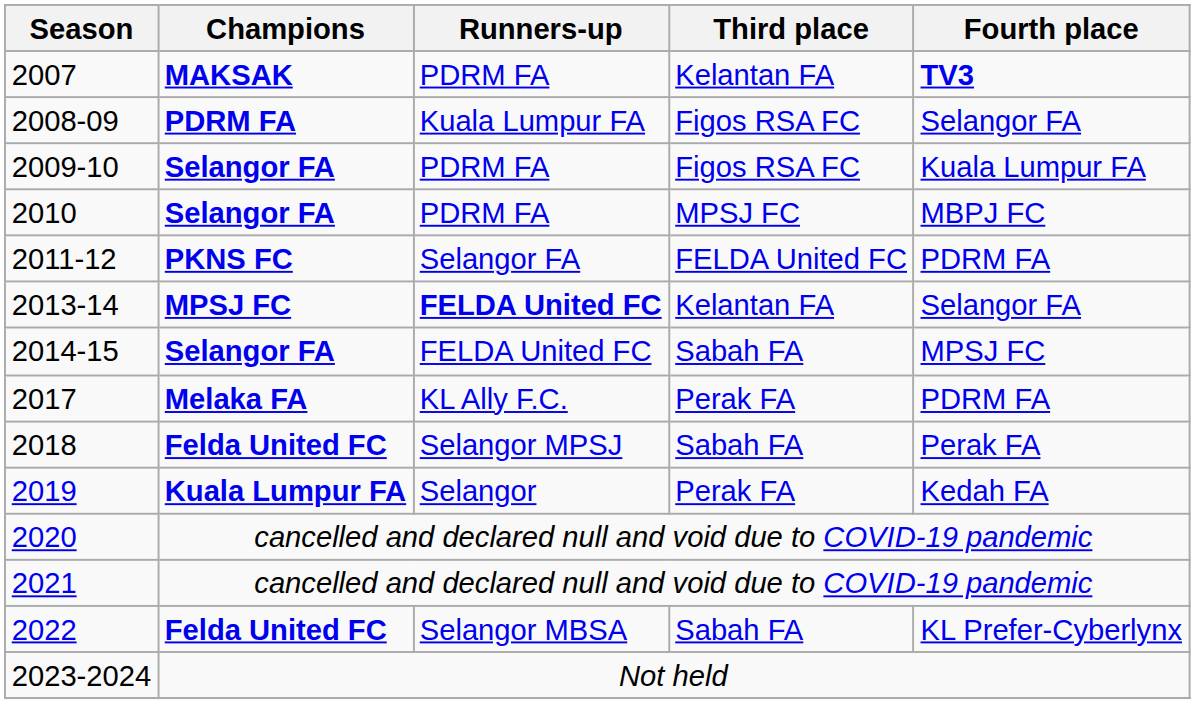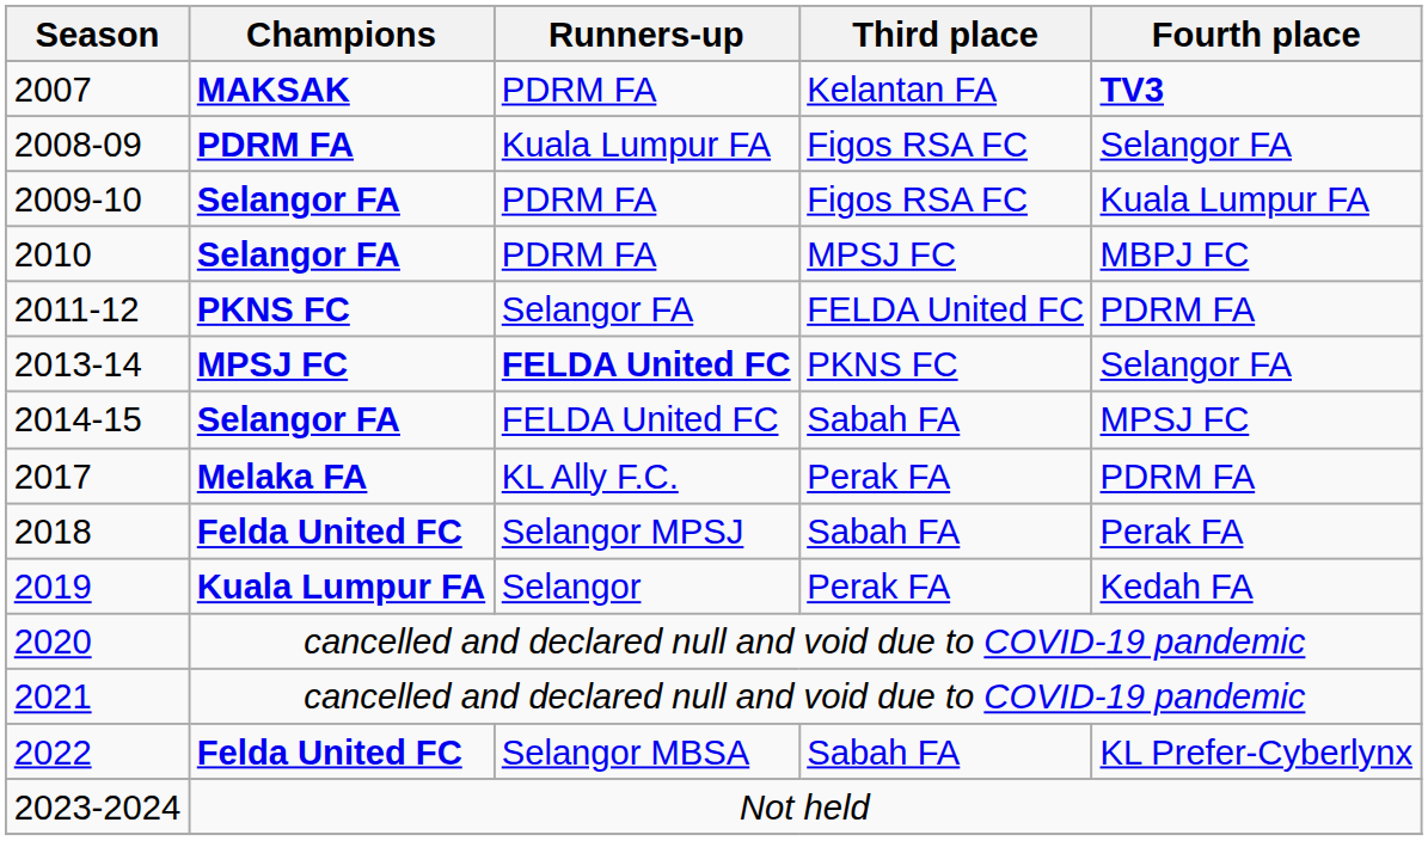 <table class="wikitable" style="font-size:95%;">
 <tr>
 <th>Season</th>
 <th>Champions</th>
 <th>Runners-up</th>
 <th>Third place</th>
 <th>Fourth place</th>
 </tr>
 <tr>
 <td>2007</td>
 <td> <strong><a href='#'>MAKSAK</a></strong></td>
 <td> <a href='#'>PDRM FA</a></td>
 <td> <a href='#'>Kelantan FA</a></td>
 <td> <strong><a href='#'>TV3</a></strong></td>
 </tr>
 <tr>
 <td>2008-09</td>
 <td> <strong><a href='#'>PDRM FA</a></strong></td>
 <td> <a href='#'>Kuala Lumpur FA</a></td>
 <td> <a href='#'>Figos RSA FC</a></td>
 <td> <a href='#'>Selangor FA</a></td>
 </tr>
 <tr>
 <td>2009-10</td>
 <td> <strong><a href='#'>Selangor FA</a></strong></td>
 <td> <a href='#'>PDRM FA</a></td>
 <td> <a href='#'>Figos RSA FC</a></td>
 <td> <a href='#'>Kuala Lumpur FA</a></td>
 </tr>
 <tr>
 <td>2010</td>
 <td> <strong><a href='#'>Selangor FA</a></strong></td>
 <td> <a href='#'>PDRM FA</a></td>
 <td> <a href='#'>MPSJ FC</a></td>
 <td> <a href='#'>MBPJ FC</a></td>
 </tr>
 <tr>
 <td>2011-12</td>
 <td> <strong><a href='#'>PKNS FC</a></strong></td>
 <td> <a href='#'>Selangor FA</a></td>
 <td> <a href='#'>FELDA United FC</a></td>
 <td> <a href='#'>PDRM FA</a></td>
 </tr>
 <tr>
 <td>2013-14</td>
 <td> <strong><a href='#'>MPSJ FC</a></strong></td>
 <td><strong> <a href='#'>FELDA United FC</a></strong></td>
-<td> <a href='#'>Kelantan FA</a></td>
+<td> <a href='#'>PKNS FC</a></td>
 <td> <a href='#'>Selangor FA</a></td>
 </tr>
 <tr>
 <td>2014-15</td>
 <td> <strong><a href='#'>Selangor FA</a></strong></td>
 <td> <a href='#'>FELDA United FC</a></td>
 <td> <a href='#'>Sabah FA</a></td>
 <td> <a href='#'>MPSJ FC</a></td>
 </tr>
 <tr>
 <td>2017</td>
 <td> <strong><a href='#'>Melaka FA</a></strong></td>
 <td> <a href='#'>KL Ally F.C.</a></td>
 <td> <a href='#'>Perak FA</a></td>
 <td> <a href='#'>PDRM FA</a></td>
 </tr>
 <tr>
 <td>2018</td>
 <td> <strong><a href='#'>Felda United FC</a></strong></td>
 <td> <a href='#'>Selangor MPSJ</a></td>
 <td> <a href='#'>Sabah FA</a></td>
 <td> <a href='#'>Perak FA</a></td>
 </tr>
 <tr>
 <td><a href='#'>2019</a></td>
 <td> <strong><a href='#'>Kuala Lumpur FA</a></strong></td>
 <td> <a href='#'>Selangor</a></td>
 <td> <a href='#'>Perak FA</a></td>
 <td> <a href='#'>Kedah FA</a></td>
 </tr>
 <tr>
 <td><a href='#'>2020</a></td>
 <td colspan=4 align=center><em>cancelled and declared null and void due to <a href='#'>COVID-19 pandemic</a></em></td>
 </tr>
 <tr>
 <td><a href='#'>2021</a></td>
 <td colspan=4 align=center><em>cancelled and declared null and void due to <a href='#'>COVID-19 pandemic</a></em></td>
 </tr>
 <tr>
 <td><a href='#'>2022</a></td>
 <td> <strong><a href='#'>Felda United FC</a></strong></td>
 <td> <a href='#'>Selangor MBSA</a></td>
 <td> <a href='#'>Sabah FA</a></td>
 <td> <a href='#'>KL Prefer-Cyberlynx</a></td>
 </tr>
 <tr>
 <td>2023-2024</td>
 <td colspan=4 align=center><em>Not held</em></td>
 </tr>
 <tr>
 </tr>
 </table>
